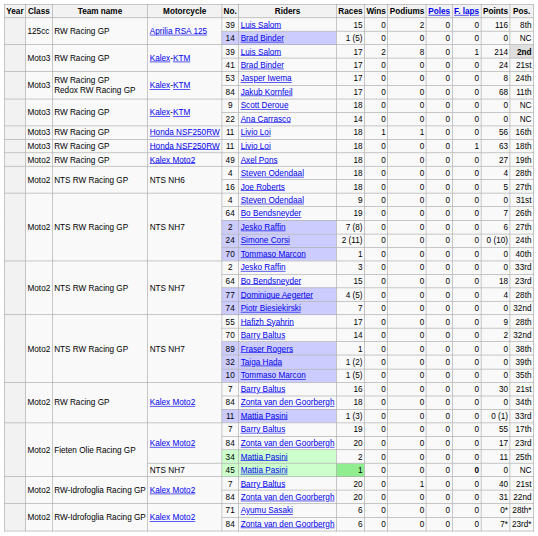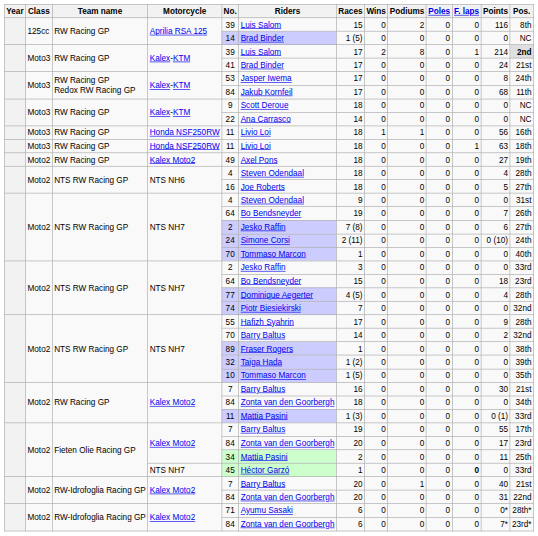 <table class="wikitable" style="text-align:right; font-size:80%;">
 <tr>
 <th scope="col">Year</th>
 <th scope="col">Class</th>
 <th scope="col">Team name</th>
 <th scope="col">Motorcycle</th>
 <th scope="col">No.</th>
 <th scope="col">Riders</th>
 <th scope="col">Races</th>
 <th scope="col">Wins</th>
 <th scope="col">Podiums</th>
 <th scope="col"><a href='#'>Poles</a></th>
 <th scope="col"><a href='#'>F. laps</a></th>
 <th scope="col">Points</th>
 <th scope="col">Pos.</th>
 </tr>
 <tr>
 <th scope="row" rowspan="2"></th>
 <td style="text-align:left;" rowspan="2">125cc</td>
 <td style="text-align:left;" rowspan="2">RW Racing GP</td>
 <td style="text-align:left;" rowspan="2"><a href='#'>Aprilia RSA 125</a></td>
 <td style="text-align:center;">39</td>
 <td style="text-align:left;"> <a href='#'>Luis Salom</a></td>
 <td>15</td>
 <td>0</td>
 <td>2</td>
 <td>0</td>
 <td>0</td>
 <td>116</td>
 <td>8th</td>
 </tr>
 <tr>
 <td style="background:#ccccff; text-align:center;">14</td>
 <td style="background:#ccccff; text-align:left;"> <a href='#'>Brad Binder</a></td>
 <td>1 (5)</td>
 <td>0</td>
 <td>0</td>
 <td>0</td>
 <td>0</td>
 <td>0</td>
 <td>NC</td>
 </tr>
 <tr>
 <th scope="row" rowspan="2"></th>
 <td style="text-align:left;" rowspan="2">Moto3</td>
 <td style="text-align:left;" rowspan="2">RW Racing GP</td>
 <td style="text-align:left;" rowspan="2"><a href='#'>Kalex</a>-<a href='#'>KTM</a></td>
 <td style="text-align:center;">39</td>
 <td style="text-align:left;"> <a href='#'>Luis Salom</a></td>
 <td>17</td>
 <td>2</td>
 <td>8</td>
 <td>0</td>
 <td>1</td>
 <td>214</td>
 <td style="background:#DFDFDF;"><strong>2nd</strong></td>
 </tr>
 <tr>
 <td style="text-align:center;">41</td>
 <td style="text-align:left;"> <a href='#'>Brad Binder</a></td>
 <td>17</td>
 <td>0</td>
 <td>0</td>
 <td>0</td>
 <td>0</td>
 <td>24</td>
 <td>21st</td>
 </tr>
 <tr>
 <th scope="row" rowspan="2"></th>
 <td style="text-align:left;" rowspan="2">Moto3</td>
 <td style="text-align:left;" rowspan="2">RW Racing GP<br>Redox RW Racing GP</td>
 <td style="text-align:left;" rowspan="2"><a href='#'>Kalex</a>-<a href='#'>KTM</a></td>
 <td style="text-align:center;">53</td>
 <td style="text-align:left;"> <a href='#'>Jasper Iwema</a></td>
 <td>17</td>
 <td>0</td>
 <td>0</td>
 <td>0</td>
 <td>0</td>
 <td>8</td>
 <td>24th</td>
 </tr>
 <tr>
 <td style="text-align:center;">84</td>
 <td style="text-align:left;"> <a href='#'>Jakub Kornfeil</a></td>
 <td>17</td>
 <td>0</td>
 <td>0</td>
 <td>0</td>
 <td>0</td>
 <td>68</td>
 <td>11th</td>
 </tr>
 <tr>
 <th scope="row" rowspan="2"></th>
 <td style="text-align:left;" rowspan="2">Moto3</td>
 <td style="text-align:left;" rowspan="2">RW Racing GP</td>
 <td style="text-align:left;" rowspan="2"><a href='#'>Kalex</a>-<a href='#'>KTM</a></td>
 <td style="text-align:center;">9</td>
 <td style="text-align:left;"> <a href='#'>Scott Deroue</a></td>
 <td>18</td>
 <td>0</td>
 <td>0</td>
 <td>0</td>
 <td>0</td>
 <td>0</td>
 <td>NC</td>
 </tr>
 <tr>
 <td style="text-align:center;">22</td>
 <td style="text-align:left;"> <a href='#'>Ana Carrasco</a></td>
 <td>14</td>
 <td>0</td>
 <td>0</td>
 <td>0</td>
 <td>0</td>
 <td>0</td>
 <td>NC</td>
 </tr>
 <tr>
 <th scope="row"></th>
 <td style="text-align:left;">Moto3</td>
 <td style="text-align:left;">RW Racing GP</td>
 <td style="text-align:left;"><a href='#'>Honda NSF250RW</a></td>
 <td style="text-align:center;">11</td>
 <td style="text-align:left;"> <a href='#'>Livio Loi</a></td>
 <td>18</td>
 <td>1</td>
 <td>1</td>
 <td>0</td>
 <td>0</td>
 <td>56</td>
 <td>16th</td>
 </tr>
 <tr>
 <th scope="row"></th>
 <td style="text-align:left;">Moto3</td>
 <td style="text-align:left;">RW Racing GP</td>
 <td style="text-align:left;"><a href='#'>Honda NSF250RW</a></td>
 <td style="text-align:center;">11</td>
 <td style="text-align:left;"> <a href='#'>Livio Loi</a></td>
 <td>18</td>
 <td>0</td>
 <td>0</td>
 <td>0</td>
 <td>1</td>
 <td>63</td>
 <td>18th</td>
 </tr>
 <tr>
 <th scope="row"></th>
 <td style="text-align:left;">Moto2</td>
 <td style="text-align:left;">RW Racing GP</td>
 <td style="text-align:left;"><a href='#'>Kalex Moto2</a></td>
 <td style="text-align:center;">49</td>
 <td style="text-align:left;"> <a href='#'>Axel Pons</a></td>
 <td>18</td>
 <td>0</td>
 <td>0</td>
 <td>0</td>
 <td>0</td>
 <td>27</td>
 <td>19th</td>
 </tr>
 <tr>
 <th scope="row" rowspan="2"></th>
 <td style="text-align:left;" rowspan="2">Moto2</td>
 <td style="text-align:left;" rowspan="2">NTS RW Racing GP</td>
 <td style="text-align:left;" rowspan="2">NTS NH6</td>
 <td style="text-align:center;">4</td>
 <td style="text-align:left;"> <a href='#'>Steven Odendaal</a></td>
 <td>18</td>
 <td>0</td>
 <td>0</td>
 <td>0</td>
 <td>0</td>
 <td>4</td>
 <td>28th</td>
 </tr>
 <tr>
 <td style="text-align:center;">16</td>
 <td style="text-align:left;"> <a href='#'>Joe Roberts</a></td>
 <td>18</td>
 <td>0</td>
 <td>0</td>
 <td>0</td>
 <td>0</td>
 <td>5</td>
 <td>27th</td>
 </tr>
 <tr>
 <th scope="row" rowspan="5"></th>
 <td style="text-align:left;" rowspan="5">Moto2</td>
 <td style="text-align:left;" rowspan="5">NTS RW Racing GP</td>
 <td style="text-align:left;" rowspan="5">NTS NH7</td>
 <td style="text-align:center;">4</td>
 <td style="text-align:left;"> <a href='#'>Steven Odendaal</a></td>
 <td>9</td>
 <td>0</td>
 <td>0</td>
 <td>0</td>
 <td>0</td>
 <td>0</td>
 <td>31st</td>
 </tr>
 <tr>
 <td style="text-align:center;">64</td>
 <td style="text-align:left;"> <a href='#'>Bo Bendsneyder</a></td>
 <td>19</td>
 <td>0</td>
 <td>0</td>
 <td>0</td>
 <td>0</td>
 <td>7</td>
 <td>26th</td>
 </tr>
 <tr>
 <td style="background:#ccccff; text-align:center;">2</td>
 <td style="background:#ccccff; text-align:left;"> <a href='#'>Jesko Raffin</a></td>
 <td>7 (8)</td>
 <td>0</td>
 <td>0</td>
 <td>0</td>
 <td>0</td>
 <td>6</td>
 <td>27th</td>
 </tr>
 <tr>
 <td style="background:#ccccff; text-align:center;">24</td>
 <td style="background:#ccccff; text-align:left;"> <a href='#'>Simone Corsi</a></td>
 <td>2 (11)</td>
 <td>0</td>
 <td>0</td>
 <td>0</td>
 <td>0</td>
 <td>0 (10)</td>
 <td>24th</td>
 </tr>
 <tr>
 <td style="background:#ccccff; text-align:center;">70</td>
 <td style="background:#ccccff; text-align:left;"> <a href='#'>Tommaso Marcon</a></td>
 <td>1</td>
 <td>0</td>
 <td>0</td>
 <td>0</td>
 <td>0</td>
 <td>0</td>
 <td>40th</td>
 </tr>
 <tr>
 <th scope="row" rowspan="4"></th>
 <td style="text-align:left;" rowspan="4">Moto2</td>
 <td style="text-align:left;" rowspan="4">NTS RW Racing GP</td>
 <td style="text-align:left;" rowspan="4">NTS NH7</td>
 <td style="text-align:center;">2</td>
 <td style="text-align:left;"> <a href='#'>Jesko Raffin</a></td>
 <td>3</td>
 <td>0</td>
 <td>0</td>
 <td>0</td>
 <td>0</td>
 <td>0</td>
 <td>33rd</td>
 </tr>
 <tr>
 <td style="text-align:center;">64</td>
 <td style="text-align:left;"> <a href='#'>Bo Bendsneyder</a></td>
 <td>15</td>
 <td>0</td>
 <td>0</td>
 <td>0</td>
 <td>0</td>
 <td>18</td>
 <td>23rd</td>
 </tr>
 <tr>
 <td style="background:#ccccff; text-align:center;">77</td>
 <td style="background:#ccccff; text-align:left;"> <a href='#'>Dominique Aegerter</a></td>
 <td>4 (5)</td>
 <td>0</td>
 <td>0</td>
 <td>0</td>
 <td>0</td>
 <td>4</td>
 <td>28th</td>
 </tr>
 <tr>
 <td style="background:#ccccff; text-align:center;">74</td>
 <td style="background:#ccccff; text-align:left;"> <a href='#'>Piotr Biesiekirski</a></td>
 <td>7</td>
 <td>0</td>
 <td>0</td>
 <td>0</td>
 <td>0</td>
 <td>0</td>
 <td>32nd</td>
 </tr>
 <tr>
 <th scope="row" rowspan="5"></th>
 <td style="text-align:left;" rowspan="5">Moto2</td>
 <td style="text-align:left;" rowspan="5">NTS RW Racing GP</td>
 <td style="text-align:left;" rowspan="5">NTS NH7</td>
 <td style="text-align:center;">55</td>
 <td style="text-align:left;"> <a href='#'>Hafizh Syahrin</a></td>
 <td>17</td>
 <td>0</td>
 <td>0</td>
 <td>0</td>
 <td>0</td>
 <td>9</td>
 <td>28th</td>
 </tr>
 <tr>
 <td style="text-align:center;">70</td>
 <td style="text-align:left;"> <a href='#'>Barry Baltus</a></td>
 <td>14</td>
 <td>0</td>
 <td>0</td>
 <td>0</td>
 <td>0</td>
 <td>2</td>
 <td>32nd</td>
 </tr>
 <tr>
 <td style="background:#ccccff; text-align:center;">89</td>
 <td style="background:#ccccff; text-align:left;"> <a href='#'>Fraser Rogers</a></td>
 <td>1</td>
 <td>0</td>
 <td>0</td>
 <td>0</td>
 <td>0</td>
 <td>0</td>
 <td>38th</td>
 </tr>
 <tr>
 <td style="background:#ccccff; text-align:center;">32</td>
 <td style="background:#ccccff; text-align:left;"> <a href='#'>Taiga Hada</a></td>
 <td>1 (2)</td>
 <td>0</td>
 <td>0</td>
 <td>0</td>
 <td>0</td>
 <td>0</td>
 <td>39th</td>
 </tr>
 <tr>
 <td style="background:#ccccff; text-align:center;">10</td>
 <td style="background:#ccccff; text-align:left;"> <a href='#'>Tommaso Marcon</a></td>
 <td>1 (5)</td>
 <td>0</td>
 <td>0</td>
 <td>0</td>
 <td>0</td>
 <td>0</td>
 <td>35th</td>
 </tr>
 <tr>
 <th scope="row" rowspan="3"></th>
 <td style="text-align:left;" rowspan="3">Moto2</td>
 <td style="text-align:left;" rowspan="3">RW Racing GP</td>
 <td style="text-align:left;" rowspan="3"><a href='#'>Kalex Moto2</a></td>
 <td style="text-align:center;">7</td>
 <td style="text-align:left;"> <a href='#'>Barry Baltus</a></td>
 <td>16</td>
 <td>0</td>
 <td>0</td>
 <td>0</td>
 <td>0</td>
 <td>30</td>
 <td>21st</td>
 </tr>
 <tr>
 <td style="text-align:center;">84</td>
 <td style="text-align:left;"> <a href='#'>Zonta van den Goorbergh</a></td>
 <td>18</td>
 <td>0</td>
 <td>0</td>
 <td>0</td>
 <td>0</td>
 <td>0</td>
 <td>34th</td>
 </tr>
 <tr>
 <td style="background:#ccccff; text-align:center;">11</td>
 <td style="background:#ccccff; text-align:left;"> <a href='#'>Mattia Pasini</a></td>
 <td>1 (3)</td>
 <td>0</td>
 <td>0</td>
 <td>0</td>
 <td>0</td>
 <td>0 (1)</td>
 <td>33rd</td>
 </tr>
 <tr>
 <th scope="row" rowspan="4"></th>
 <td style="text-align:left;" rowspan="4">Moto2</td>
 <td style="text-align:left;" rowspan="4">Fieten Olie Racing GP</td>
 <td style="text-align:left;" rowspan="3"><a href='#'>Kalex Moto2</a></td>
 <td style="text-align:center;">7</td>
 <td style="text-align:left;"> <a href='#'>Barry Baltus</a></td>
 <td>19</td>
 <td>0</td>
 <td>0</td>
 <td>0</td>
 <td>0</td>
 <td>55</td>
 <td>17th</td>
 </tr>
 <tr>
 <td style="text-align:center;">84</td>
 <td style="text-align:left;"> <a href='#'>Zonta van den Goorbergh</a></td>
 <td>20</td>
 <td>0</td>
 <td>0</td>
 <td>0</td>
 <td>0</td>
 <td>17</td>
 <td>23rd</td>
 </tr>
 <tr>
 <td style="background:#ccffcc; text-align:center;">34</td>
 <td style="background:#ccffcc; text-align:left;"> <a href='#'>Mattia Pasini</a></td>
 <td>2</td>
 <td>0</td>
 <td>0</td>
 <td>0</td>
 <td>0</td>
 <td>11</td>
 <td>25th</td>
 </tr>
 <tr>
 <td style="text-align:left;">NTS NH7</td>
 <td style="background:#ccffcc; text-align:center;">45</td>
-<td style="background:#ccffcc; text-align:left;"> <a href='#'>Mattia Pasini</a></td>
-<td style="background: lightgreen;">1</td>
+<td style="background:#ccffcc; text-align:left;"> <a href='#'>Héctor Garzó</a></td>
+<td>1</td>
 <td>0</td>
 <td>0</td>
 <td>0</td>
 <td><strong>0</strong></td>
 <td>0</td>
-<td>NC</td>
+<td>33rd</td>
 </tr>
 <tr>
 <th scope="row" rowspan="2"></th>
 <td style="text-align:left;" rowspan="2">Moto2</td>
 <td style="text-align:left;" rowspan="2">RW-Idrofoglia Racing GP</td>
 <td style="text-align:left;" rowspan="2"><a href='#'>Kalex Moto2</a></td>
 <td style="text-align:center;">7</td>
 <td style="text-align:left;"> <a href='#'>Barry Baltus</a></td>
 <td>20</td>
 <td>0</td>
 <td>1</td>
 <td>0</td>
 <td>0</td>
 <td>40</td>
 <td>21st</td>
 </tr>
 <tr>
 <td style="text-align:center;">84</td>
 <td style="text-align:left;"> <a href='#'>Zonta van den Goorbergh</a></td>
 <td>20</td>
 <td>0</td>
 <td>0</td>
 <td>0</td>
 <td>0</td>
 <td>31</td>
 <td>22nd</td>
 </tr>
 <tr>
 <th scope="row" rowspan="2"></th>
 <td style="text-align:left;" rowspan="2">Moto2</td>
 <td style="text-align:left;" rowspan="2">RW-Idrofoglia Racing GP</td>
 <td style="text-align:left;" rowspan="2"><a href='#'>Kalex Moto2</a></td>
 <td style="text-align:center;">71</td>
 <td style="text-align:left;"> <a href='#'>Ayumu Sasaki</a></td>
 <td>6</td>
 <td>0</td>
 <td>0</td>
 <td>0</td>
 <td>0</td>
 <td>0*</td>
 <td>28th*</td>
 </tr>
 <tr>
 <td style="text-align:center;">84</td>
 <td style="text-align:left;"> <a href='#'>Zonta van den Goorbergh</a></td>
 <td>6</td>
 <td>0</td>
 <td>0</td>
 <td>0</td>
 <td>0</td>
 <td>7*</td>
 <td>23rd*</td>
 </tr>
 </table>
